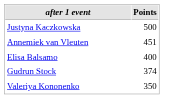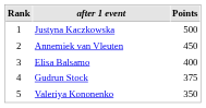 <table cellspacing="1" cellpadding="3" style="border:1px solid #aaa; font-size:90%;">
 <tr style="background:#e4e4e4;">
+<th style="border-bottom:1px solid #aaa; width:10px;">Rank</th>
 <th style="border-bottom:1px solid #aaa; width:200px; white-space:nowrap;"><em>after 1 event</em> </th>
 <th style="border-bottom:1px solid #aaa; width:20px;">Points</th>
 </tr>
 <tr>
+<td style="text-align:center;">1</td>
 <td> <a href='#'>Justyna Kaczkowska</a></td>
 <td align="right">500</td>
 </tr>
 <tr>
+<td style="text-align:center;">2</td>
 <td> <a href='#'>Annemiek van Vleuten</a></td>
-<td align="right">451</td>
+<td align="right">450</td>
 </tr>
 <tr>
+<td style="text-align:center;">3</td>
 <td> <a href='#'>Elisa Balsamo</a></td>
 <td align="right">400</td>
 </tr>
 <tr>
+<td style="text-align:center;">4</td>
 <td> <a href='#'>Gudrun Stock</a></td>
-<td align="right">374</td>
+<td align="right">375</td>
 </tr>
 <tr>
+<td style="text-align:center;">5</td>
 <td> <a href='#'>Valeriya Kononenko</a></td>
 <td align="right">350</td>
 </tr>
 </table>
